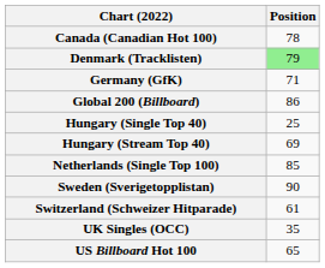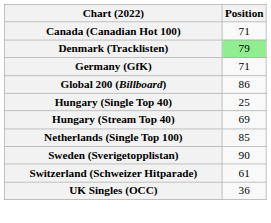 <table class="wikitable sortable plainrowheaders" style="text-align:center">
 <tr>
 <th scope="col" style="width:19em;">Chart (2022)</th>
 <th scope="col">Position</th>
 </tr>
 <tr>
 <th scope="row">Canada (Canadian Hot 100)</th>
-<td>78</td>
+<td>71</td>
 </tr>
 <tr>
 <th scope="row">Denmark (Tracklisten)</th>
 <td style="background: lightgreen;">79</td>
 </tr>
 <tr>
 <th scope="row">Germany (GfK)</th>
 <td>71</td>
 </tr>
 <tr>
 <th scope="row">Global 200 (<em>Billboard</em>)</th>
 <td>86</td>
 </tr>
 <tr>
 <th scope="row">Hungary (Single Top 40)</th>
 <td>25</td>
 </tr>
 <tr>
 <th scope="row">Hungary (Stream Top 40)</th>
 <td>69</td>
 </tr>
 <tr>
 <th scope="row">Netherlands (Single Top 100)</th>
 <td>85</td>
 </tr>
 <tr>
 <th scope="row">Sweden (Sverigetopplistan)</th>
 <td>90</td>
 </tr>
 <tr>
 <th scope="row">Switzerland (Schweizer Hitparade)</th>
 <td>61</td>
 </tr>
 <tr>
 <th scope="row">UK Singles (OCC)</th>
-<td>35</td>
-</tr>
-<tr>
-<th scope="row">US <em>Billboard</em> Hot 100</th>
-<td>65</td>
+<td>36</td>
 </tr>
 </table>
